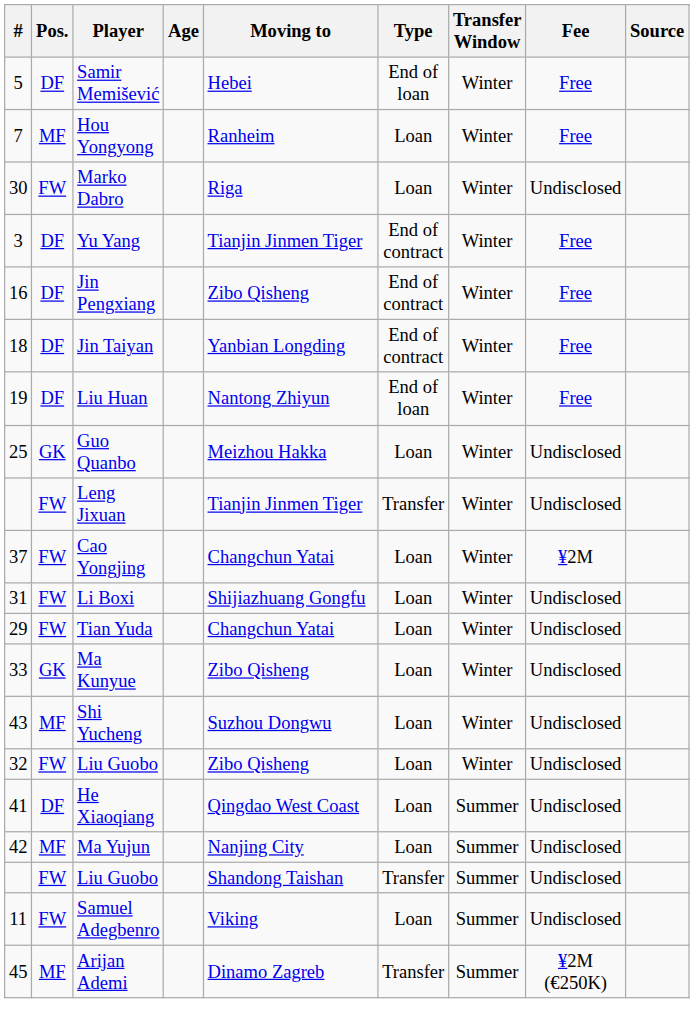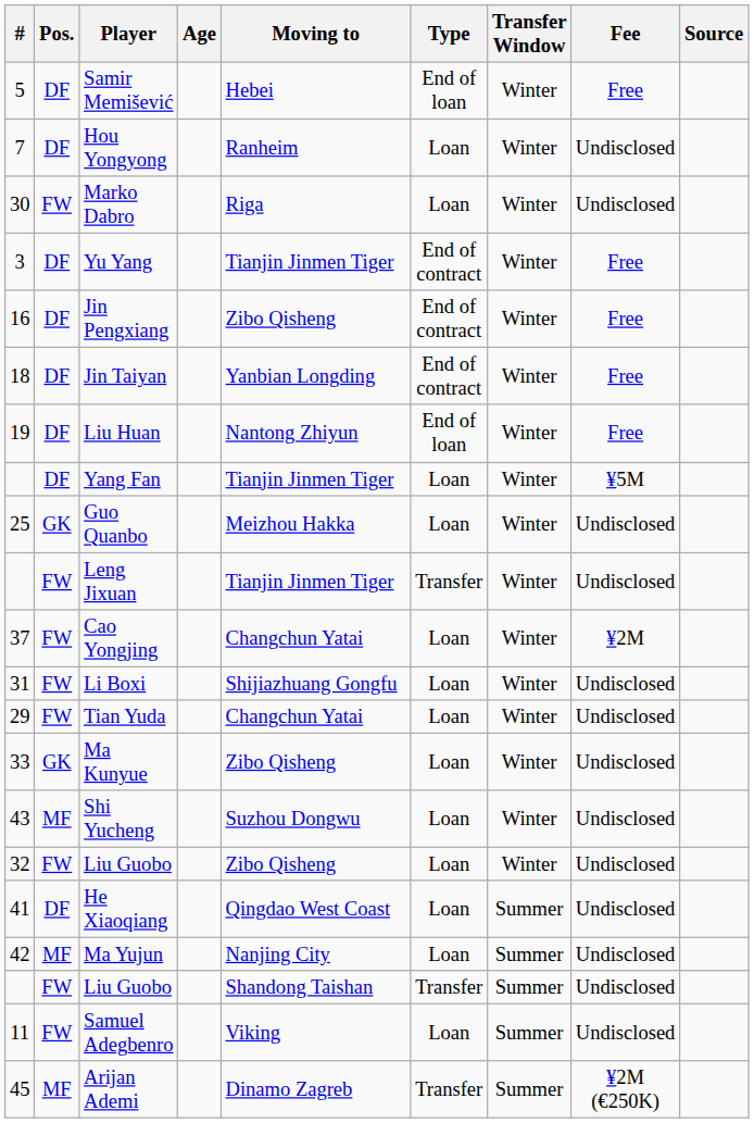 <table class="wikitable sortable" style="width:90%; text-align:center; font-size:95%;">
 <tr>
 <th>#</th>
 <th>Pos.</th>
 <th>Player</th>
 <th>Age</th>
 <th style="width: 160px;">Moving to</th>
 <th>Type</th>
 <th>Transfer Window</th>
 <th>Fee</th>
 <th>Source</th>
 </tr>
 <tr>
 <td>5</td>
 <td><a href='#'>DF</a></td>
 <td style="text-align: left;"> <a href='#'>Samir Memišević</a></td>
 <td></td>
 <td style="text-align: left;"> <a href='#'>Hebei</a></td>
 <td>End of loan</td>
 <td>Winter</td>
 <td><a href='#'>Free</a></td>
 <td></td>
 </tr>
 <tr>
 <td>7</td>
-<td><a href='#'>MF</a></td>
+<td><a href='#'>DF</a></td>
 <td style="text-align: left;"> <a href='#'>Hou Yongyong</a></td>
 <td></td>
 <td style="text-align: left;"> <a href='#'>Ranheim</a></td>
 <td>Loan</td>
 <td>Winter</td>
-<td><a href='#'>Free</a></td>
+<td>Undisclosed</td>
 <td></td>
 </tr>
 <tr>
 <td>30</td>
 <td><a href='#'>FW</a></td>
 <td style="text-align: left;"> <a href='#'>Marko Dabro</a></td>
 <td></td>
 <td style="text-align: left;"> <a href='#'>Riga</a></td>
 <td>Loan</td>
 <td>Winter</td>
 <td>Undisclosed</td>
 <td></td>
 </tr>
 <tr>
 <td>3</td>
 <td><a href='#'>DF</a></td>
 <td style="text-align: left;"> <a href='#'>Yu Yang</a></td>
 <td></td>
 <td style="text-align: left;"> <a href='#'>Tianjin Jinmen Tiger</a></td>
 <td>End of contract</td>
 <td>Winter</td>
 <td><a href='#'>Free</a></td>
 <td></td>
 </tr>
 <tr>
 <td>16</td>
 <td><a href='#'>DF</a></td>
 <td style="text-align: left;"> <a href='#'>Jin Pengxiang</a></td>
 <td></td>
 <td style="text-align: left;"> <a href='#'>Zibo Qisheng</a></td>
 <td>End of contract</td>
 <td>Winter</td>
 <td><a href='#'>Free</a></td>
 <td></td>
 </tr>
 <tr>
 <td>18</td>
 <td><a href='#'>DF</a></td>
 <td style="text-align: left;"> <a href='#'>Jin Taiyan</a></td>
 <td></td>
 <td style="text-align: left;"> <a href='#'>Yanbian Longding</a></td>
 <td>End of contract</td>
 <td>Winter</td>
 <td><a href='#'>Free</a></td>
 <td></td>
 </tr>
 <tr>
 <td>19</td>
 <td><a href='#'>DF</a></td>
 <td style="text-align: left;"> <a href='#'>Liu Huan</a></td>
 <td></td>
 <td style="text-align: left;"> <a href='#'>Nantong Zhiyun</a></td>
 <td>End of loan</td>
 <td>Winter</td>
 <td><a href='#'>Free</a></td>
+<td></td>
+</tr>
+<tr>
+<td></td>
+<td><a href='#'>DF</a></td>
+<td style="text-align: left;"> <a href='#'>Yang Fan</a></td>
+<td></td>
+<td style="text-align: left;"> <a href='#'>Tianjin Jinmen Tiger</a></td>
+<td>Loan</td>
+<td>Winter</td>
+<td><a href='#'>¥</a>5M</td>
 <td></td>
 </tr>
 <tr>
 <td>25</td>
 <td><a href='#'>GK</a></td>
 <td style="text-align: left;"> <a href='#'>Guo Quanbo</a></td>
 <td></td>
 <td style="text-align: left;"> <a href='#'>Meizhou Hakka</a></td>
 <td>Loan</td>
 <td>Winter</td>
 <td>Undisclosed</td>
 <td></td>
 </tr>
 <tr>
 <td></td>
 <td><a href='#'>FW</a></td>
 <td style="text-align: left;"> <a href='#'>Leng Jixuan</a></td>
 <td></td>
 <td style="text-align: left;"> <a href='#'>Tianjin Jinmen Tiger</a></td>
 <td>Transfer</td>
 <td>Winter</td>
 <td>Undisclosed</td>
 <td></td>
 </tr>
 <tr>
 <td>37</td>
 <td><a href='#'>FW</a></td>
 <td style="text-align: left;"> <a href='#'>Cao Yongjing</a></td>
 <td></td>
 <td style="text-align: left;"> <a href='#'>Changchun Yatai</a></td>
 <td>Loan</td>
 <td>Winter</td>
 <td><a href='#'>¥</a>2M</td>
 <td></td>
 </tr>
 <tr>
 <td>31</td>
 <td><a href='#'>FW</a></td>
 <td style="text-align: left;"> <a href='#'>Li Boxi</a></td>
 <td></td>
 <td style="text-align: left;"> <a href='#'>Shijiazhuang Gongfu</a></td>
 <td>Loan</td>
 <td>Winter</td>
 <td>Undisclosed</td>
 <td></td>
 </tr>
 <tr>
 <td>29</td>
 <td><a href='#'>FW</a></td>
 <td style="text-align: left;"> <a href='#'>Tian Yuda</a></td>
 <td></td>
 <td style="text-align: left;"> <a href='#'>Changchun Yatai</a></td>
 <td>Loan</td>
 <td>Winter</td>
 <td>Undisclosed</td>
 <td></td>
 </tr>
 <tr>
 <td>33</td>
 <td><a href='#'>GK</a></td>
 <td style="text-align: left;"> <a href='#'>Ma Kunyue</a></td>
 <td></td>
 <td style="text-align: left;"> <a href='#'>Zibo Qisheng</a></td>
 <td>Loan</td>
 <td>Winter</td>
 <td>Undisclosed</td>
 <td></td>
 </tr>
 <tr>
 <td>43</td>
 <td><a href='#'>MF</a></td>
 <td style="text-align: left;"> <a href='#'>Shi Yucheng</a></td>
 <td></td>
 <td style="text-align: left;"> <a href='#'>Suzhou Dongwu</a></td>
 <td>Loan</td>
 <td>Winter</td>
 <td>Undisclosed</td>
 <td></td>
 </tr>
 <tr>
 <td>32</td>
 <td><a href='#'>FW</a></td>
 <td style="text-align: left;"> <a href='#'>Liu Guobo</a></td>
 <td></td>
 <td style="text-align: left;"> <a href='#'>Zibo Qisheng</a></td>
 <td>Loan</td>
 <td>Winter</td>
 <td>Undisclosed</td>
 <td></td>
 </tr>
 <tr>
 <td>41</td>
 <td><a href='#'>DF</a></td>
 <td style="text-align: left;"> <a href='#'>He Xiaoqiang</a></td>
 <td></td>
 <td style="text-align: left;"> <a href='#'>Qingdao West Coast</a></td>
 <td>Loan</td>
 <td>Summer</td>
 <td>Undisclosed</td>
 <td></td>
 </tr>
 <tr>
 <td>42</td>
 <td><a href='#'>MF</a></td>
 <td style="text-align: left;"> <a href='#'>Ma Yujun</a></td>
 <td></td>
 <td style="text-align: left;"> <a href='#'>Nanjing City</a></td>
 <td>Loan</td>
 <td>Summer</td>
 <td>Undisclosed</td>
 <td></td>
 </tr>
 <tr>
 <td></td>
 <td><a href='#'>FW</a></td>
 <td style="text-align: left;"> <a href='#'>Liu Guobo</a></td>
 <td></td>
 <td style="text-align: left;"> <a href='#'>Shandong Taishan</a></td>
 <td>Transfer</td>
 <td>Summer</td>
 <td>Undisclosed</td>
 <td></td>
 </tr>
 <tr>
 <td>11</td>
 <td><a href='#'>FW</a></td>
 <td style="text-align: left;"> <a href='#'>Samuel Adegbenro</a></td>
 <td></td>
 <td style="text-align: left;"> <a href='#'>Viking</a></td>
 <td>Loan</td>
 <td>Summer</td>
 <td>Undisclosed</td>
 <td></td>
 </tr>
 <tr>
 <td>45</td>
 <td><a href='#'>MF</a></td>
 <td style="text-align: left;"> <a href='#'>Arijan Ademi</a></td>
 <td></td>
 <td style="text-align: left;"> <a href='#'>Dinamo Zagreb</a></td>
 <td>Transfer</td>
 <td>Summer</td>
 <td><a href='#'>¥</a>2M (€250K)</td>
 <td></td>
 </tr>
 </table>
